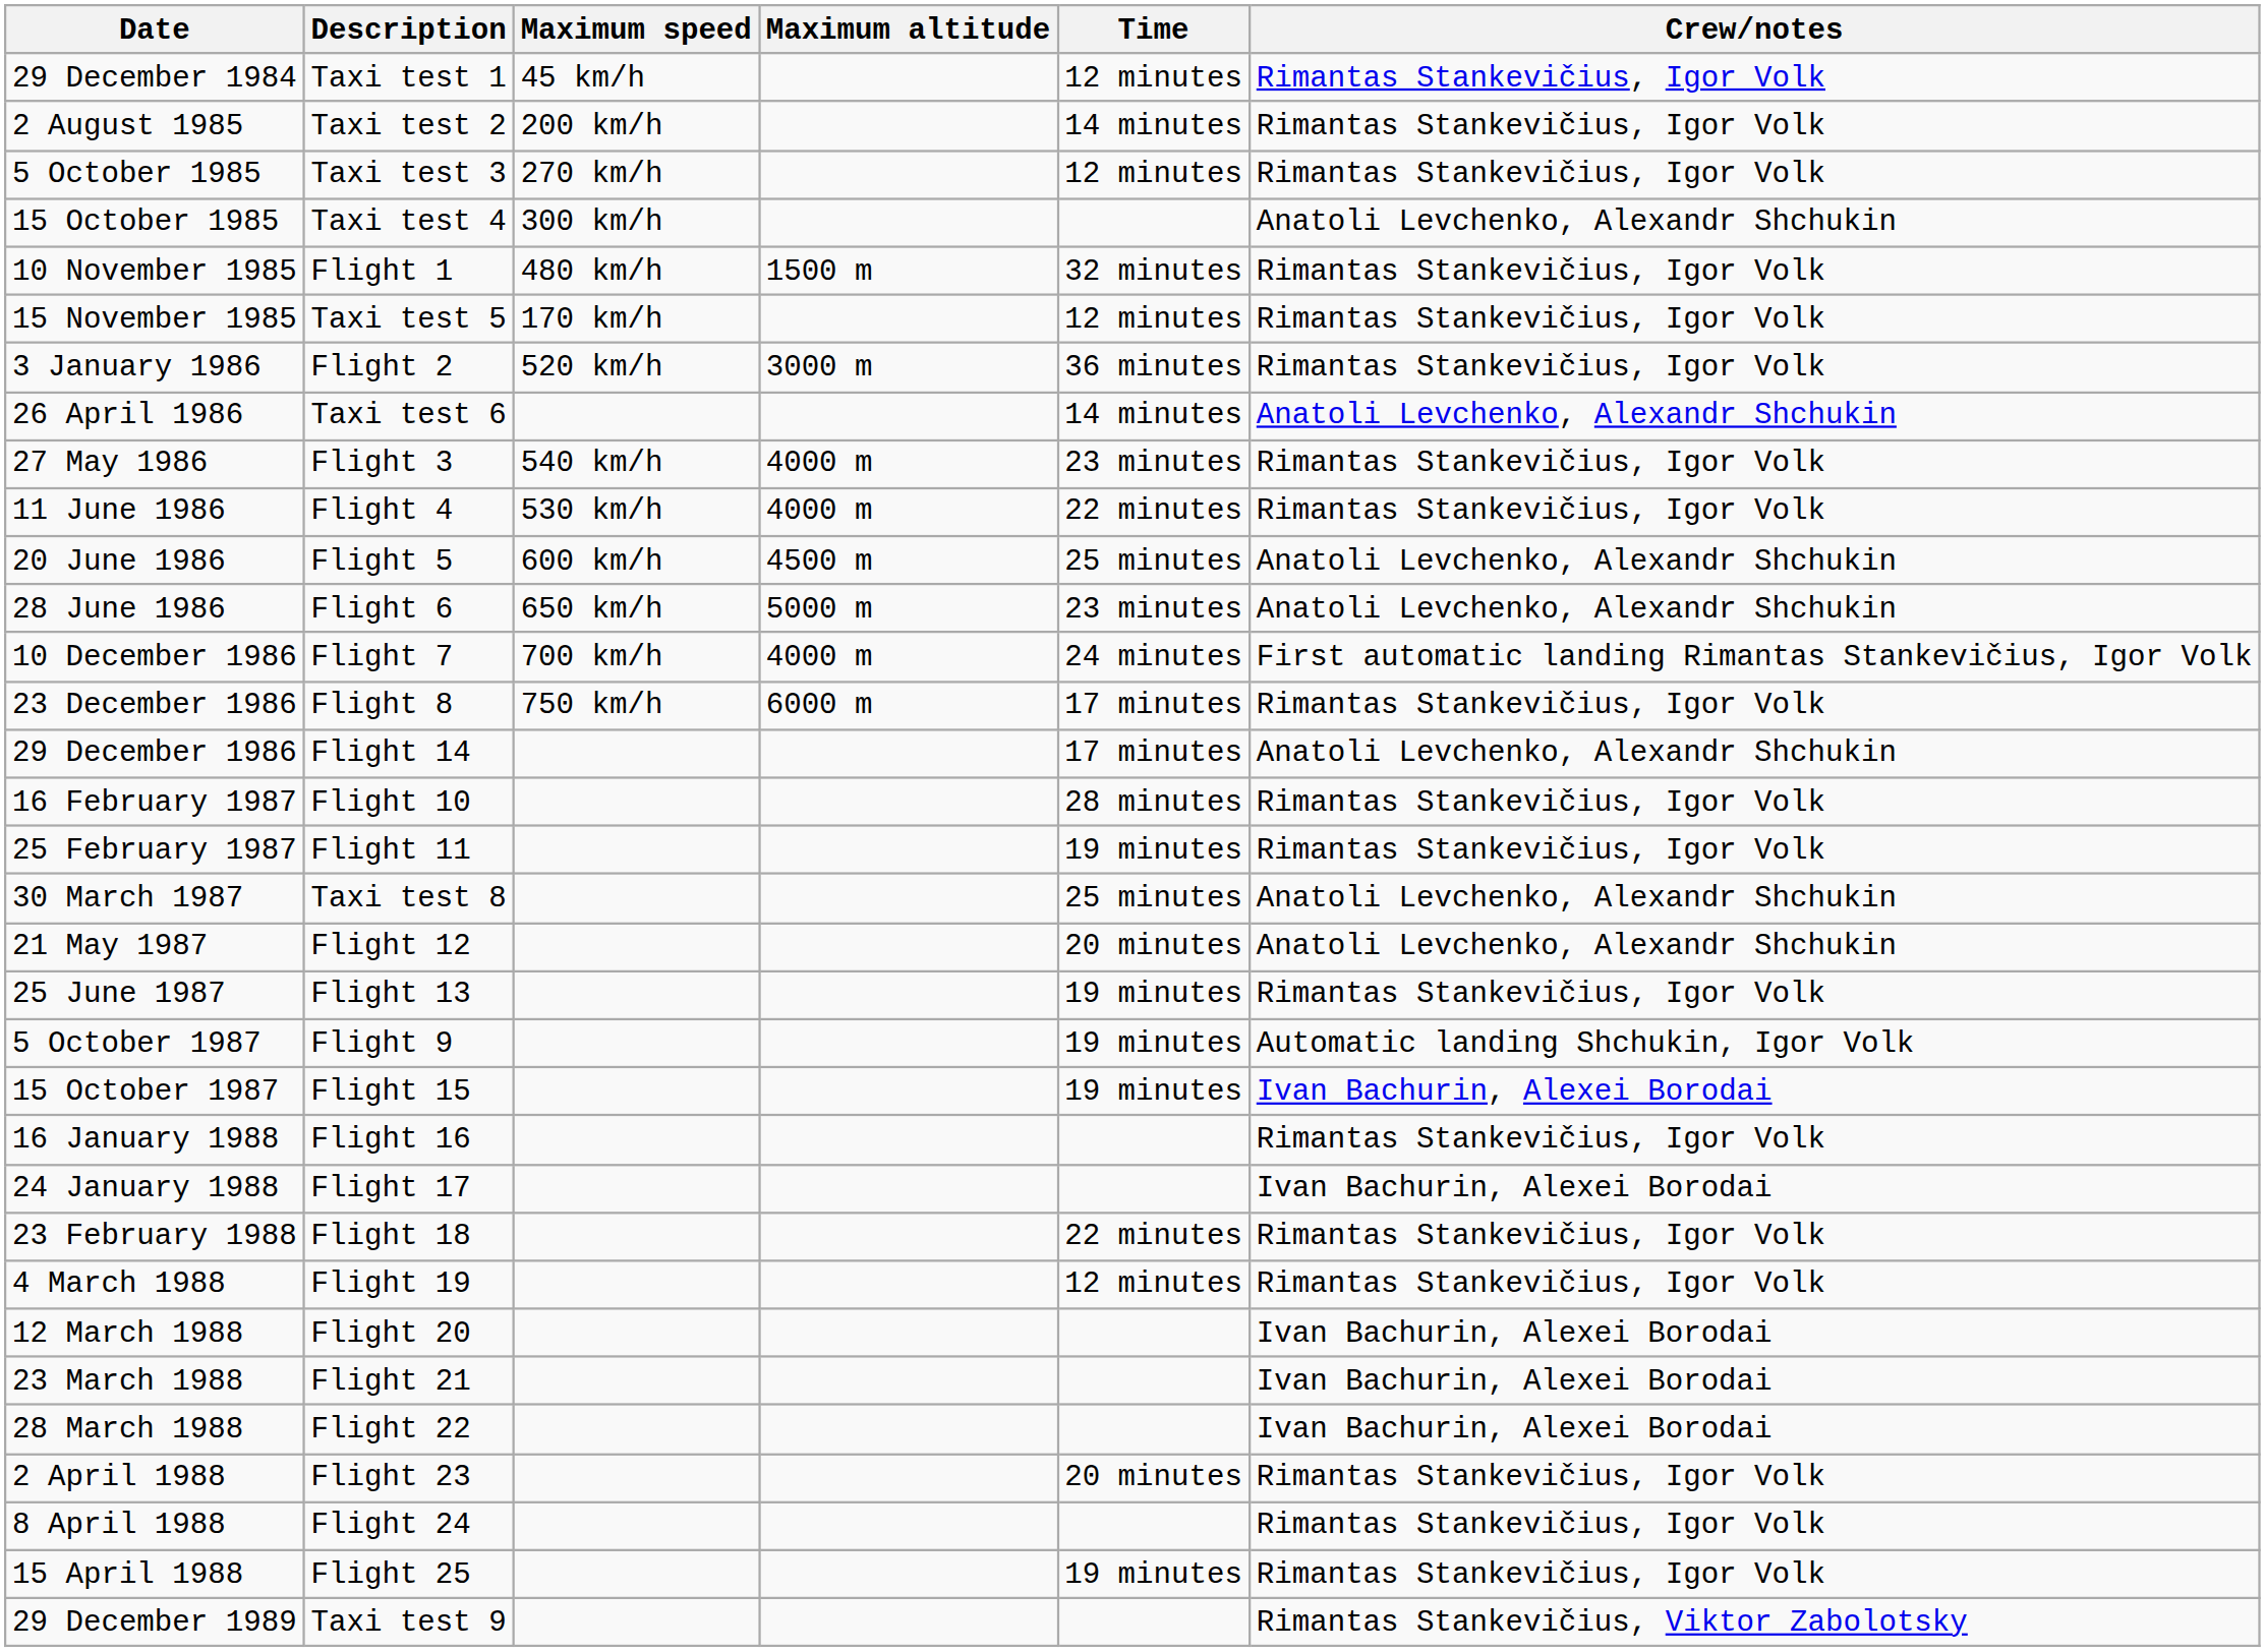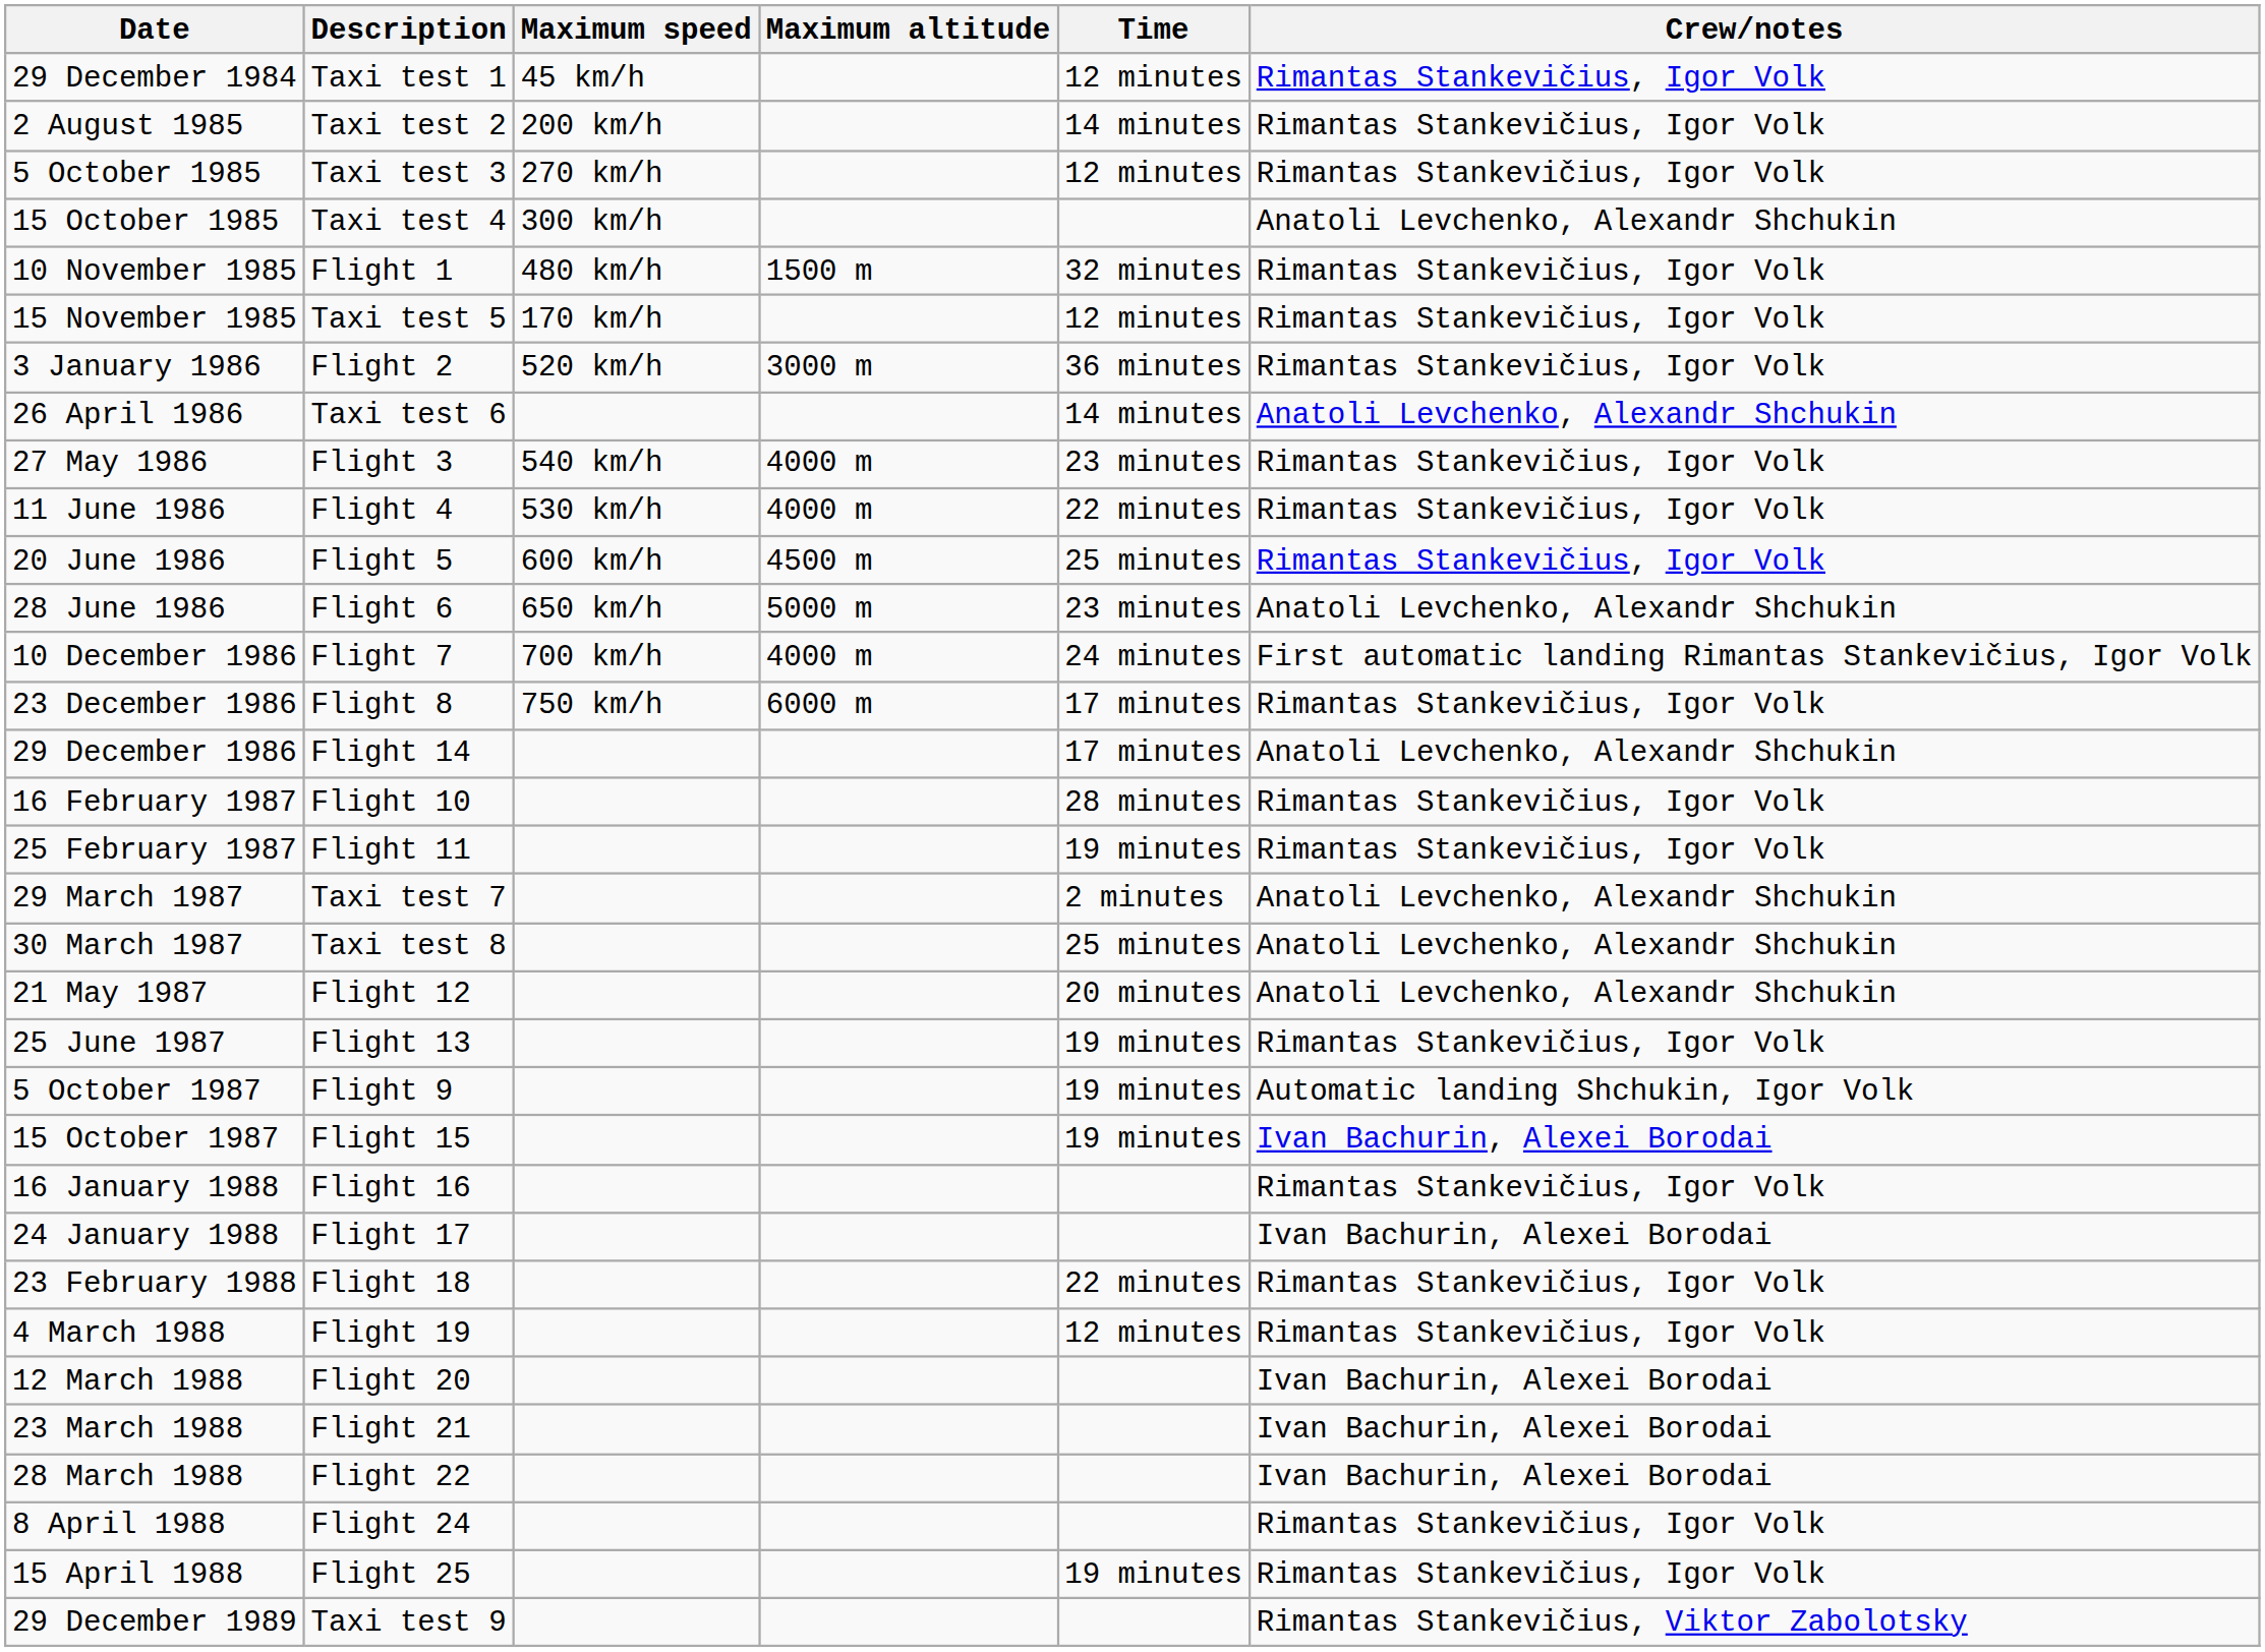 <table class="wikitable">
 <tr>
 <th>Date</th>
 <th>Description</th>
 <th>Maximum speed</th>
 <th>Maximum altitude</th>
 <th>Time</th>
 <th>Crew/notes</th>
 </tr>
 <tr>
 <td>29 December 1984</td>
 <td>Taxi test 1</td>
 <td>45 km/h</td>
 <td></td>
 <td>12 minutes</td>
 <td><a href='#'>Rimantas Stankevičius</a>, <a href='#'>Igor Volk</a></td>
 </tr>
 <tr>
 <td>2 August 1985</td>
 <td>Taxi test 2</td>
 <td>200 km/h</td>
 <td></td>
 <td>14 minutes</td>
 <td>Rimantas Stankevičius, Igor Volk</td>
 </tr>
 <tr>
 <td>5 October 1985</td>
 <td>Taxi test 3</td>
 <td>270 km/h</td>
 <td></td>
 <td>12 minutes</td>
 <td>Rimantas Stankevičius, Igor Volk</td>
 </tr>
 <tr>
 <td>15 October 1985</td>
 <td>Taxi test 4</td>
 <td>300 km/h</td>
 <td></td>
 <td></td>
 <td>Anatoli Levchenko, Alexandr Shchukin</td>
 </tr>
 <tr>
 <td>10 November 1985</td>
 <td>Flight 1</td>
 <td>480 km/h</td>
 <td>1500 m</td>
 <td>32 minutes</td>
 <td>Rimantas Stankevičius, Igor Volk</td>
 </tr>
 <tr>
 <td>15 November 1985</td>
 <td>Taxi test 5</td>
 <td>170 km/h</td>
 <td></td>
 <td>12 minutes</td>
 <td>Rimantas Stankevičius, Igor Volk</td>
 </tr>
 <tr>
 <td>3 January 1986</td>
 <td>Flight 2</td>
 <td>520 km/h</td>
 <td>3000 m</td>
 <td>36 minutes</td>
 <td>Rimantas Stankevičius, Igor Volk</td>
 </tr>
 <tr>
 <td>26 April 1986</td>
 <td>Taxi test 6</td>
 <td></td>
 <td></td>
 <td>14 minutes</td>
 <td><a href='#'>Anatoli Levchenko</a>, <a href='#'>Alexandr Shchukin</a></td>
 </tr>
 <tr>
 <td>27 May 1986</td>
 <td>Flight 3</td>
 <td>540 km/h</td>
 <td>4000 m</td>
 <td>23 minutes</td>
 <td>Rimantas Stankevičius, Igor Volk</td>
 </tr>
 <tr>
 <td>11 June 1986</td>
 <td>Flight 4</td>
 <td>530 km/h</td>
 <td>4000 m</td>
 <td>22 minutes</td>
 <td>Rimantas Stankevičius, Igor Volk</td>
 </tr>
 <tr>
 <td>20 June 1986</td>
 <td>Flight 5</td>
 <td>600 km/h</td>
 <td>4500 m</td>
 <td>25 minutes</td>
-<td>Anatoli Levchenko, Alexandr Shchukin</td>
+<td><a href='#'>Rimantas Stankevičius</a>, <a href='#'>Igor Volk</a></td>
 </tr>
 <tr>
 <td>28 June 1986</td>
 <td>Flight 6</td>
 <td>650 km/h</td>
 <td>5000 m</td>
 <td>23 minutes</td>
 <td>Anatoli Levchenko, Alexandr Shchukin</td>
 </tr>
 <tr>
 <td>10 December 1986</td>
 <td>Flight 7</td>
 <td>700 km/h</td>
 <td>4000 m</td>
 <td>24 minutes</td>
 <td>First automatic landing Rimantas Stankevičius, Igor Volk</td>
 </tr>
 <tr>
 <td>23 December 1986</td>
 <td>Flight 8</td>
 <td>750 km/h</td>
 <td>6000 m</td>
 <td>17 minutes</td>
 <td>Rimantas Stankevičius, Igor Volk</td>
 </tr>
 <tr>
 <td>29 December 1986</td>
 <td>Flight 14</td>
 <td></td>
 <td></td>
 <td>17 minutes</td>
 <td>Anatoli Levchenko, Alexandr Shchukin</td>
 </tr>
 <tr>
 <td>16 February 1987</td>
 <td>Flight 10</td>
 <td></td>
 <td></td>
 <td>28 minutes</td>
 <td>Rimantas Stankevičius, Igor Volk</td>
 </tr>
 <tr>
 <td>25 February 1987</td>
 <td>Flight 11</td>
 <td></td>
 <td></td>
 <td>19 minutes</td>
 <td>Rimantas Stankevičius, Igor Volk</td>
+</tr>
+<tr>
+<td>29 March 1987</td>
+<td>Taxi test 7</td>
+<td></td>
+<td></td>
+<td>2 minutes</td>
+<td>Anatoli Levchenko, Alexandr Shchukin</td>
 </tr>
 <tr>
 <td>30 March 1987</td>
 <td>Taxi test 8</td>
 <td></td>
 <td></td>
 <td>25 minutes</td>
 <td>Anatoli Levchenko, Alexandr Shchukin</td>
 </tr>
 <tr>
 <td>21 May 1987</td>
 <td>Flight 12</td>
 <td></td>
 <td></td>
 <td>20 minutes</td>
 <td>Anatoli Levchenko, Alexandr Shchukin</td>
 </tr>
 <tr>
 <td>25 June 1987</td>
 <td>Flight 13</td>
 <td></td>
 <td></td>
 <td>19 minutes</td>
 <td>Rimantas Stankevičius, Igor Volk</td>
 </tr>
 <tr>
 <td>5 October 1987</td>
 <td>Flight 9</td>
 <td></td>
 <td></td>
 <td>19 minutes</td>
 <td>Automatic landing Shchukin, Igor Volk</td>
 </tr>
 <tr>
 <td>15 October 1987</td>
 <td>Flight 15</td>
 <td></td>
 <td></td>
 <td>19 minutes</td>
 <td><a href='#'>Ivan Bachurin</a>, <a href='#'>Alexei Borodai</a></td>
 </tr>
 <tr>
 <td>16 January 1988</td>
 <td>Flight 16</td>
 <td></td>
 <td></td>
 <td></td>
 <td>Rimantas Stankevičius, Igor Volk</td>
 </tr>
 <tr>
 <td>24 January 1988</td>
 <td>Flight 17</td>
 <td></td>
 <td></td>
 <td></td>
 <td>Ivan Bachurin, Alexei Borodai</td>
 </tr>
 <tr>
 <td>23 February 1988</td>
 <td>Flight 18</td>
 <td></td>
 <td></td>
 <td>22 minutes</td>
 <td>Rimantas Stankevičius, Igor Volk</td>
 </tr>
 <tr>
 <td>4 March 1988</td>
 <td>Flight 19</td>
 <td></td>
 <td></td>
 <td>12 minutes</td>
 <td>Rimantas Stankevičius, Igor Volk</td>
 </tr>
 <tr>
 <td>12 March 1988</td>
 <td>Flight 20</td>
 <td></td>
 <td></td>
 <td></td>
 <td>Ivan Bachurin, Alexei Borodai</td>
 </tr>
 <tr>
 <td>23 March 1988</td>
 <td>Flight 21</td>
 <td></td>
 <td></td>
 <td></td>
 <td>Ivan Bachurin, Alexei Borodai</td>
 </tr>
 <tr>
 <td>28 March 1988</td>
 <td>Flight 22</td>
 <td></td>
 <td></td>
 <td></td>
 <td>Ivan Bachurin, Alexei Borodai</td>
 </tr>
 <tr>
-<td>2 April 1988</td>
-<td>Flight 23</td>
-<td></td>
-<td></td>
-<td>20 minutes</td>
-<td>Rimantas Stankevičius, Igor Volk</td>
-</tr>
-<tr>
 <td>8 April 1988</td>
 <td>Flight 24</td>
 <td></td>
 <td></td>
 <td></td>
 <td>Rimantas Stankevičius, Igor Volk</td>
 </tr>
 <tr>
 <td>15 April 1988</td>
 <td>Flight 25</td>
 <td></td>
 <td></td>
 <td>19 minutes</td>
 <td>Rimantas Stankevičius, Igor Volk</td>
 </tr>
 <tr>
 <td>29 December 1989</td>
 <td>Taxi test 9</td>
 <td></td>
 <td></td>
 <td></td>
 <td>Rimantas Stankevičius, <a href='#'>Viktor Zabolotsky</a></td>
 </tr>
 </table>
